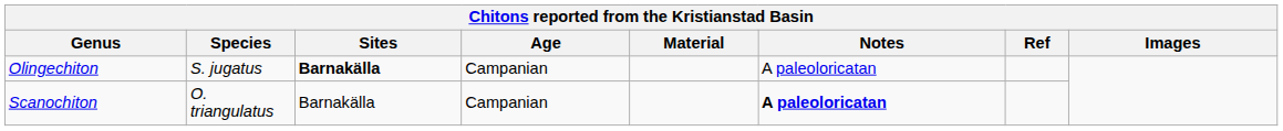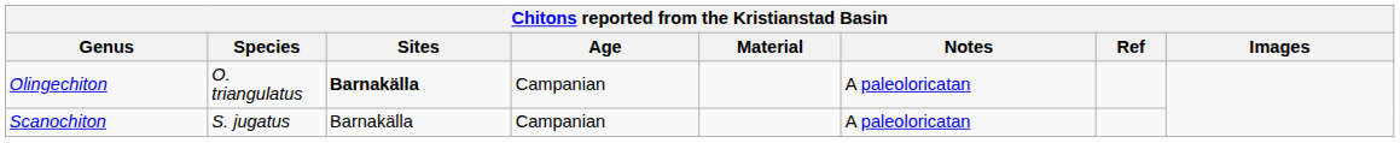 <table class="wikitable sortable mw-collapsible" style="width:100%">
 <tr>
 <th colspan="8" style="text-align:center;"><strong><a href='#'>Chitons</a> reported from the Kristianstad Basin</strong></th>
 </tr>
 <tr>
 <th>Genus</th>
 <th width="100px">Species</th>
 <th>Sites</th>
 <th>Age</th>
 <th>Material</th>
 <th>Notes</th>
 <th>Ref</th>
 <th width="200px">Images</th>
 </tr>
 <tr>
 <td><em><a href='#'>Olingechiton</a></em></td>
-<td><em>S. jugatus</em></td>
+<td><em>O. triangulatus</em></td>
 <td><strong>Barnakälla</strong></td>
 <td>Campanian</td>
 <td></td>
 <td>A <a href='#'>paleoloricatan</a></td>
 <td></td>
 <td rowspan="2"></td>
 </tr>
 <tr>
 <td><em><a href='#'>Scanochiton</a></em></td>
-<td><em>O. triangulatus</em></td>
+<td><em>S. jugatus</em></td>
 <td>Barnakälla</td>
 <td>Campanian</td>
 <td></td>
-<td><strong>A <a href='#'>paleoloricatan</a></strong></td>
+<td>A <a href='#'>paleoloricatan</a></td>
 <td></td>
 </tr>
 </table>
